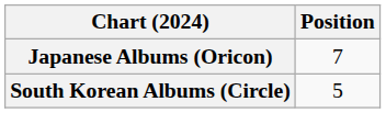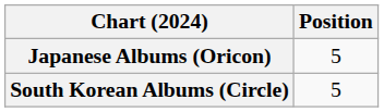 <table class="wikitable sortable plainrowheaders" style="text-align:center">
 <tr>
 <th scope="col">Chart (2024)</th>
 <th scope="col">Position</th>
 </tr>
 <tr>
 <th scope="row">Japanese Albums (Oricon)</th>
-<td>7</td>
+<td>5</td>
 </tr>
 <tr>
 <th scope="row">South Korean Albums (Circle)</th>
 <td>5</td>
 </tr>
 </table>
